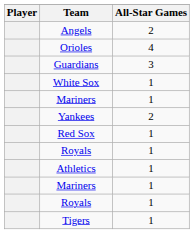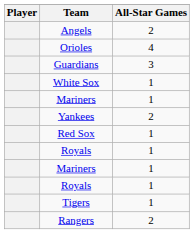 <table class="wikitable sortable plainrowheaders" style="text-align:center;">
 <tr>
 </tr>
 <tr>
 <th scope="col">Player</th>
 <th scope="col" style="width:100px;">Team</th>
 <th scope="col">All-Star Games</th>
 </tr>
 <tr>
 <th scope="row" style="text-align:center"></th>
 <td><a href='#'>Angels</a></td>
 <td>2</td>
 </tr>
 <tr>
 <th scope="row" style="text-align:center"></th>
 <td><a href='#'>Orioles</a></td>
 <td>4</td>
 </tr>
 <tr>
 <th scope="row" style="text-align:center"></th>
 <td><a href='#'>Guardians</a></td>
 <td>3</td>
 </tr>
 <tr>
 <th scope="row" style="text-align:center"></th>
 <td><a href='#'>White Sox</a></td>
 <td>1</td>
 </tr>
 <tr>
 <th scope="row" style="text-align:center"></th>
 <td><a href='#'>Mariners</a></td>
 <td>1</td>
 </tr>
 <tr>
 <th scope="row" style="text-align:center"></th>
 <td><a href='#'>Yankees</a></td>
 <td>2</td>
 </tr>
 <tr>
 <th scope="row" style="text-align:center"></th>
 <td><a href='#'>Red Sox</a></td>
 <td>1</td>
 </tr>
 <tr>
 <th scope="row" style="text-align:center"></th>
 <td><a href='#'>Royals</a></td>
 <td>1</td>
 </tr>
 <tr>
 <th scope="row" style="text-align:center"></th>
-<td><a href='#'>Athletics</a></td>
-<td>1</td>
-</tr>
-<tr>
-<th scope="row" style="text-align:center"></th>
 <td><a href='#'>Mariners</a></td>
 <td>1</td>
 </tr>
 <tr>
 <th scope="row" style="text-align:center"></th>
 <td><a href='#'>Royals</a></td>
 <td>1</td>
 </tr>
 <tr>
 <th scope="row" style="text-align:center"></th>
 <td><a href='#'>Tigers</a></td>
 <td>1</td>
 </tr>
+<tr>
+<th scope="row" style="text-align:center"></th>
+<td><a href='#'>Rangers</a></td>
+<td>2</td>
+</tr>
 </table>
